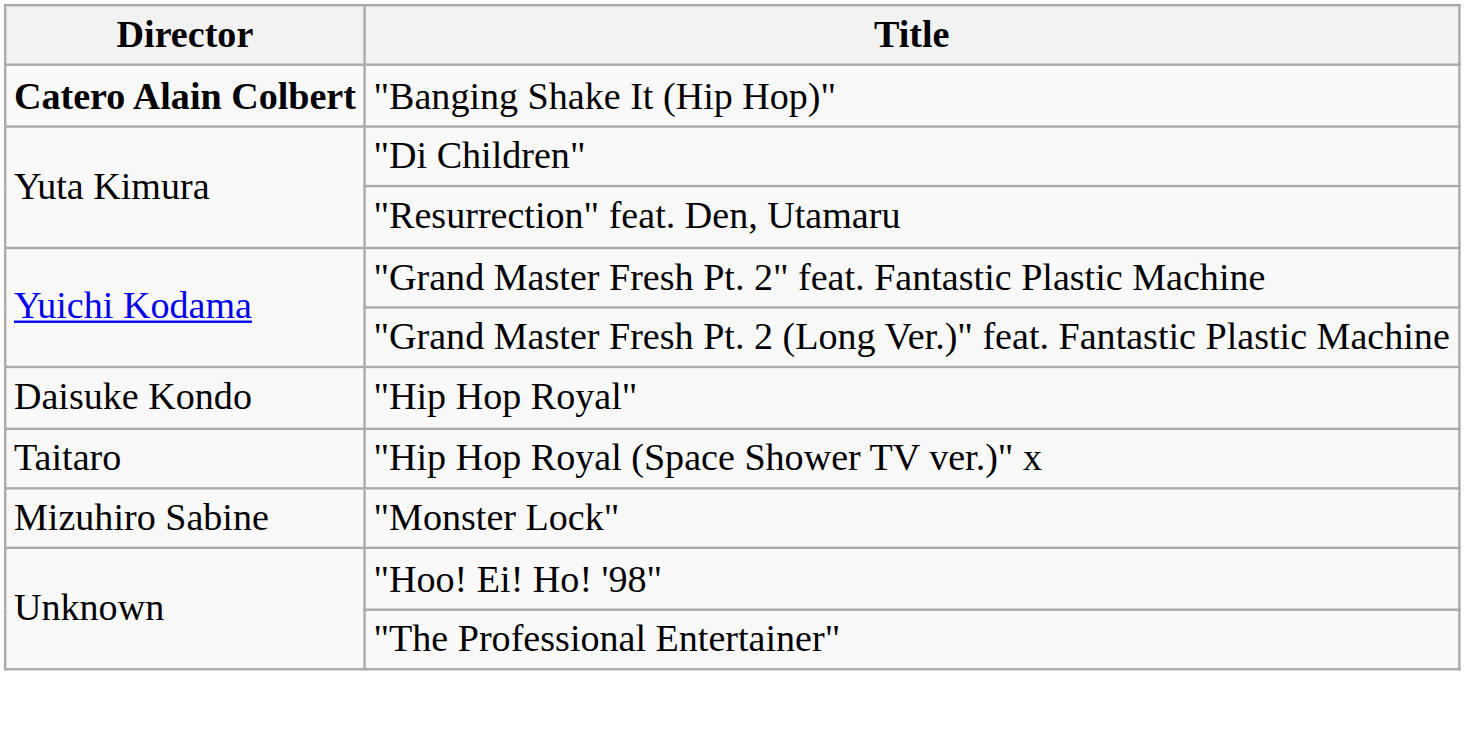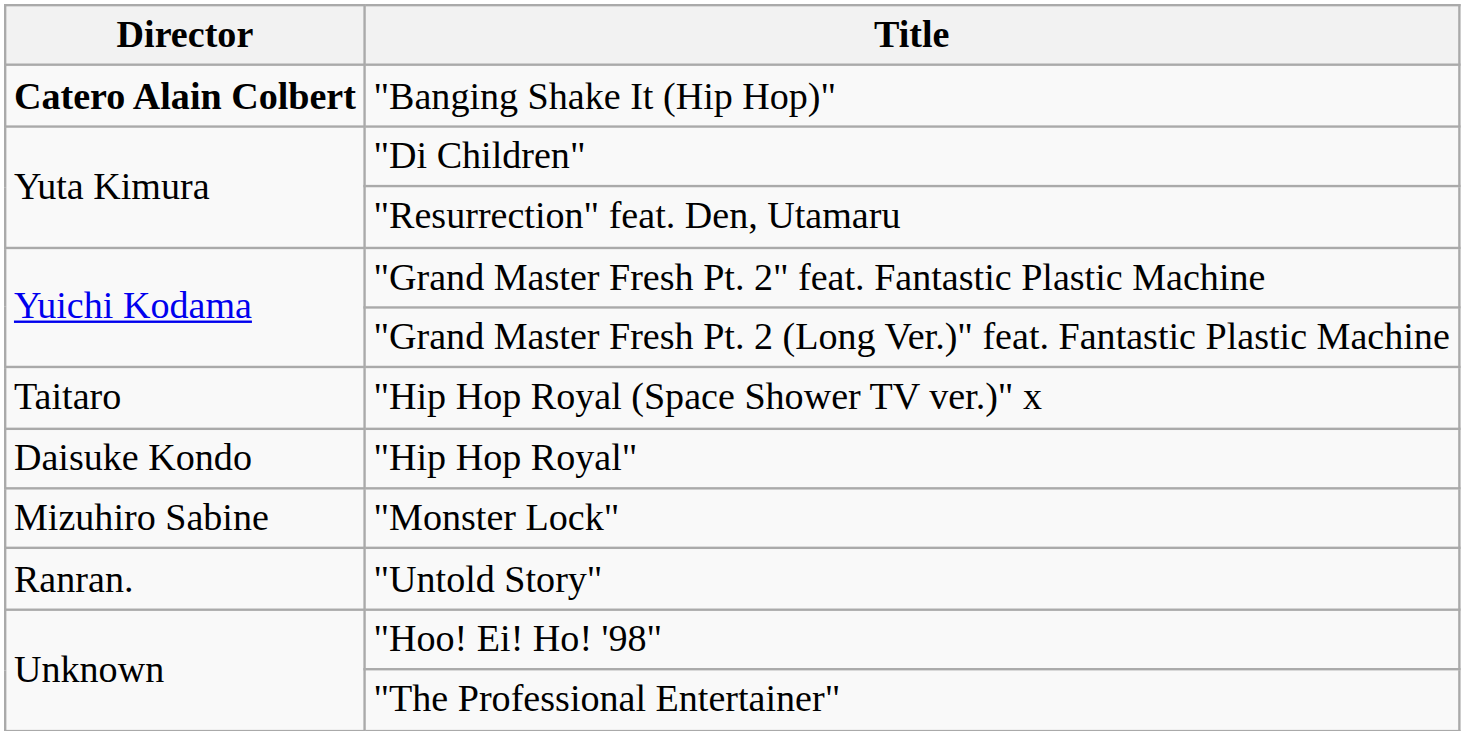 <table class="wikitable">
 <tr>
 <th>Director</th>
 <th>Title</th>
 </tr>
 <tr>
 <td><strong>Catero Alain Colbert</strong></td>
 <td>"Banging Shake It (Hip Hop)"</td>
 </tr>
 <tr>
 <td rowspan="2">Yuta Kimura</td>
 <td>"Di Children"</td>
 </tr>
 <tr>
 <td>"Resurrection" feat. Den, Utamaru</td>
 </tr>
 <tr>
 <td rowspan="2"><a href='#'>Yuichi Kodama</a></td>
 <td>"Grand Master Fresh Pt. 2" feat. Fantastic Plastic Machine</td>
 </tr>
 <tr>
 <td>"Grand Master Fresh Pt. 2 (Long Ver.)" feat. Fantastic Plastic Machine</td>
 </tr>
 <tr>
+<td>Taitaro</td>
+<td>"Hip Hop Royal (Space Shower TV ver.)" x</td>
+</tr>
+<tr>
 <td>Daisuke Kondo</td>
 <td>"Hip Hop Royal"</td>
 </tr>
 <tr>
-<td>Taitaro</td>
-<td>"Hip Hop Royal (Space Shower TV ver.)" x</td>
+<td>Mizuhiro Sabine</td>
+<td>"Monster Lock"</td>
 </tr>
 <tr>
-<td>Mizuhiro Sabine</td>
-<td>"Monster Lock"</td>
+<td>Ranran.</td>
+<td>"Untold Story"</td>
 </tr>
 <tr>
 <td rowspan="2">Unknown</td>
 <td>"Hoo! Ei! Ho! '98"</td>
 </tr>
 <tr>
 <td>"The Professional Entertainer"</td>
 </tr>
 </table>
